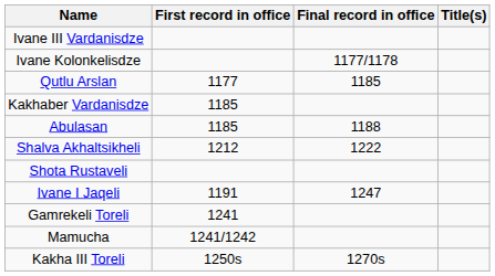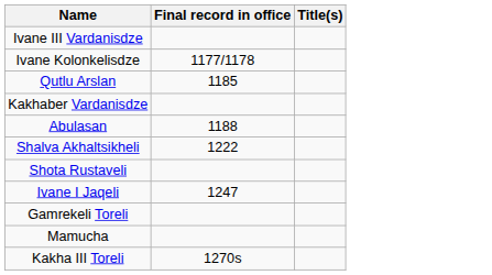 <table class="wikitable" style="text-align:center;">
 <tr>
 <th>Name</th>
-<th>First record in office</th>
 <th>Final record in office</th>
 <th>Title(s)</th>
 </tr>
 <tr>
 <td>Ivane III <a href='#'>Vardanisdze</a></td>
 <td></td>
 <td></td>
-<td></td>
 </tr>
 <tr>
 <td>Ivane Kolonkelisdze</td>
-<td></td>
 <td>1177/1178</td>
 <td></td>
 </tr>
 <tr>
 <td><a href='#'>Qutlu Arslan</a></td>
-<td>1177</td>
 <td>1185</td>
 <td></td>
 </tr>
 <tr>
 <td>Kakhaber <a href='#'>Vardanisdze</a></td>
-<td>1185</td>
 <td></td>
 <td></td>
 </tr>
 <tr>
 <td><a href='#'>Abulasan</a></td>
-<td>1185</td>
 <td>1188</td>
 <td></td>
 </tr>
 <tr>
 <td><a href='#'>Shalva Akhaltsikheli</a></td>
-<td>1212</td>
 <td>1222</td>
 <td></td>
 </tr>
 <tr>
 <td><a href='#'>Shota Rustaveli</a></td>
 <td></td>
 <td></td>
-<td></td>
 </tr>
 <tr>
 <td><a href='#'>Ivane I Jaqeli</a></td>
-<td>1191</td>
 <td>1247</td>
 <td></td>
 </tr>
 <tr>
 <td>Gamrekeli <a href='#'>Toreli</a></td>
-<td>1241</td>
 <td></td>
 <td></td>
 </tr>
 <tr>
 <td>Mamucha</td>
-<td>1241/1242</td>
 <td></td>
 <td></td>
 </tr>
 <tr>
 <td>Kakha III <a href='#'>Toreli</a></td>
-<td>1250s</td>
 <td>1270s</td>
 <td></td>
 </tr>
 </table>
